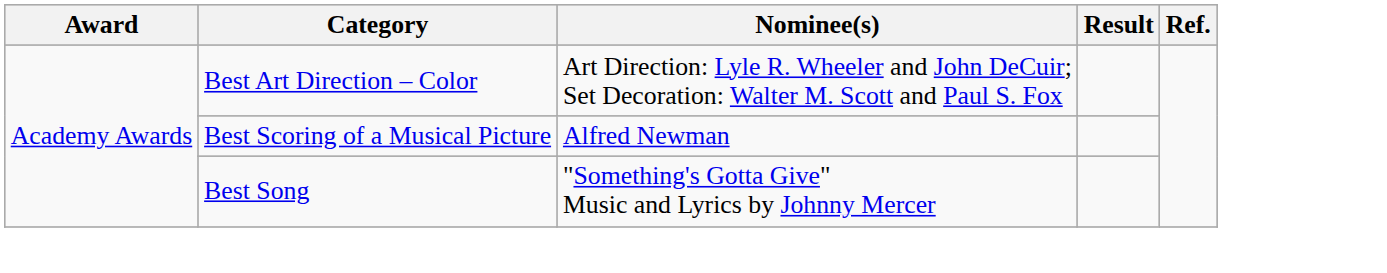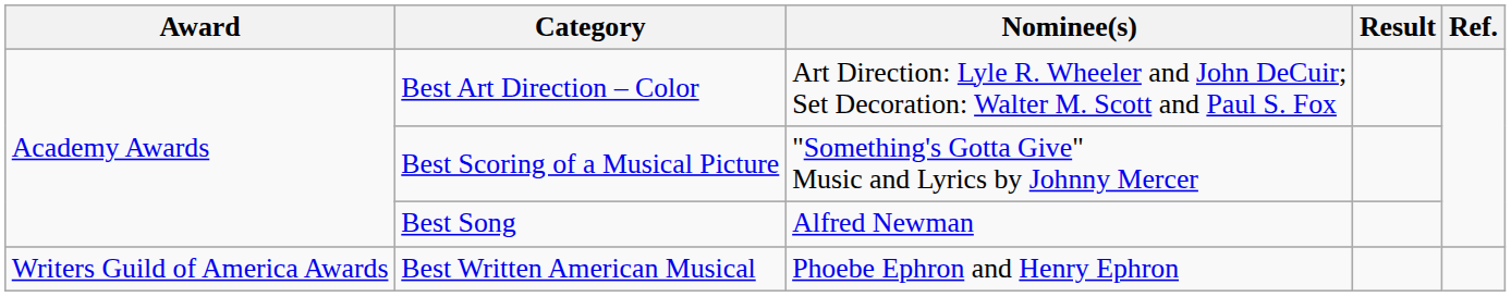 <table class="wikitable plainrowheaders">
 <tr>
 <th>Award</th>
 <th>Category</th>
 <th>Nominee(s)</th>
 <th>Result</th>
 <th>Ref.</th>
 </tr>
 <tr>
 <td rowspan="3"><a href='#'>Academy Awards</a></td>
 <td><a href='#'>Best Art Direction – Color</a></td>
 <td>Art Direction: <a href='#'>Lyle R. Wheeler</a> and <a href='#'>John DeCuir</a>; <br> Set Decoration: <a href='#'>Walter M. Scott</a> and <a href='#'>Paul S. Fox</a></td>
 <td></td>
 <td rowspan="3" align="center"> <br> </td>
 </tr>
 <tr>
 <td><a href='#'>Best Scoring of a Musical Picture</a></td>
+<td>"<a href='#'>Something's Gotta Give</a>" <br> Music and Lyrics by <a href='#'>Johnny Mercer</a></td>
+<td></td>
+</tr>
+<tr>
+<td><a href='#'>Best Song</a></td>
 <td><a href='#'>Alfred Newman</a></td>
 <td></td>
 </tr>
 <tr>
-<td><a href='#'>Best Song</a></td>
-<td>"<a href='#'>Something's Gotta Give</a>" <br> Music and Lyrics by <a href='#'>Johnny Mercer</a></td>
+<td><a href='#'>Writers Guild of America Awards</a></td>
+<td><a href='#'>Best Written American Musical</a></td>
+<td><a href='#'>Phoebe Ephron</a> and <a href='#'>Henry Ephron</a></td>
 <td></td>
+<td align="center"></td>
 </tr>
 </table>
